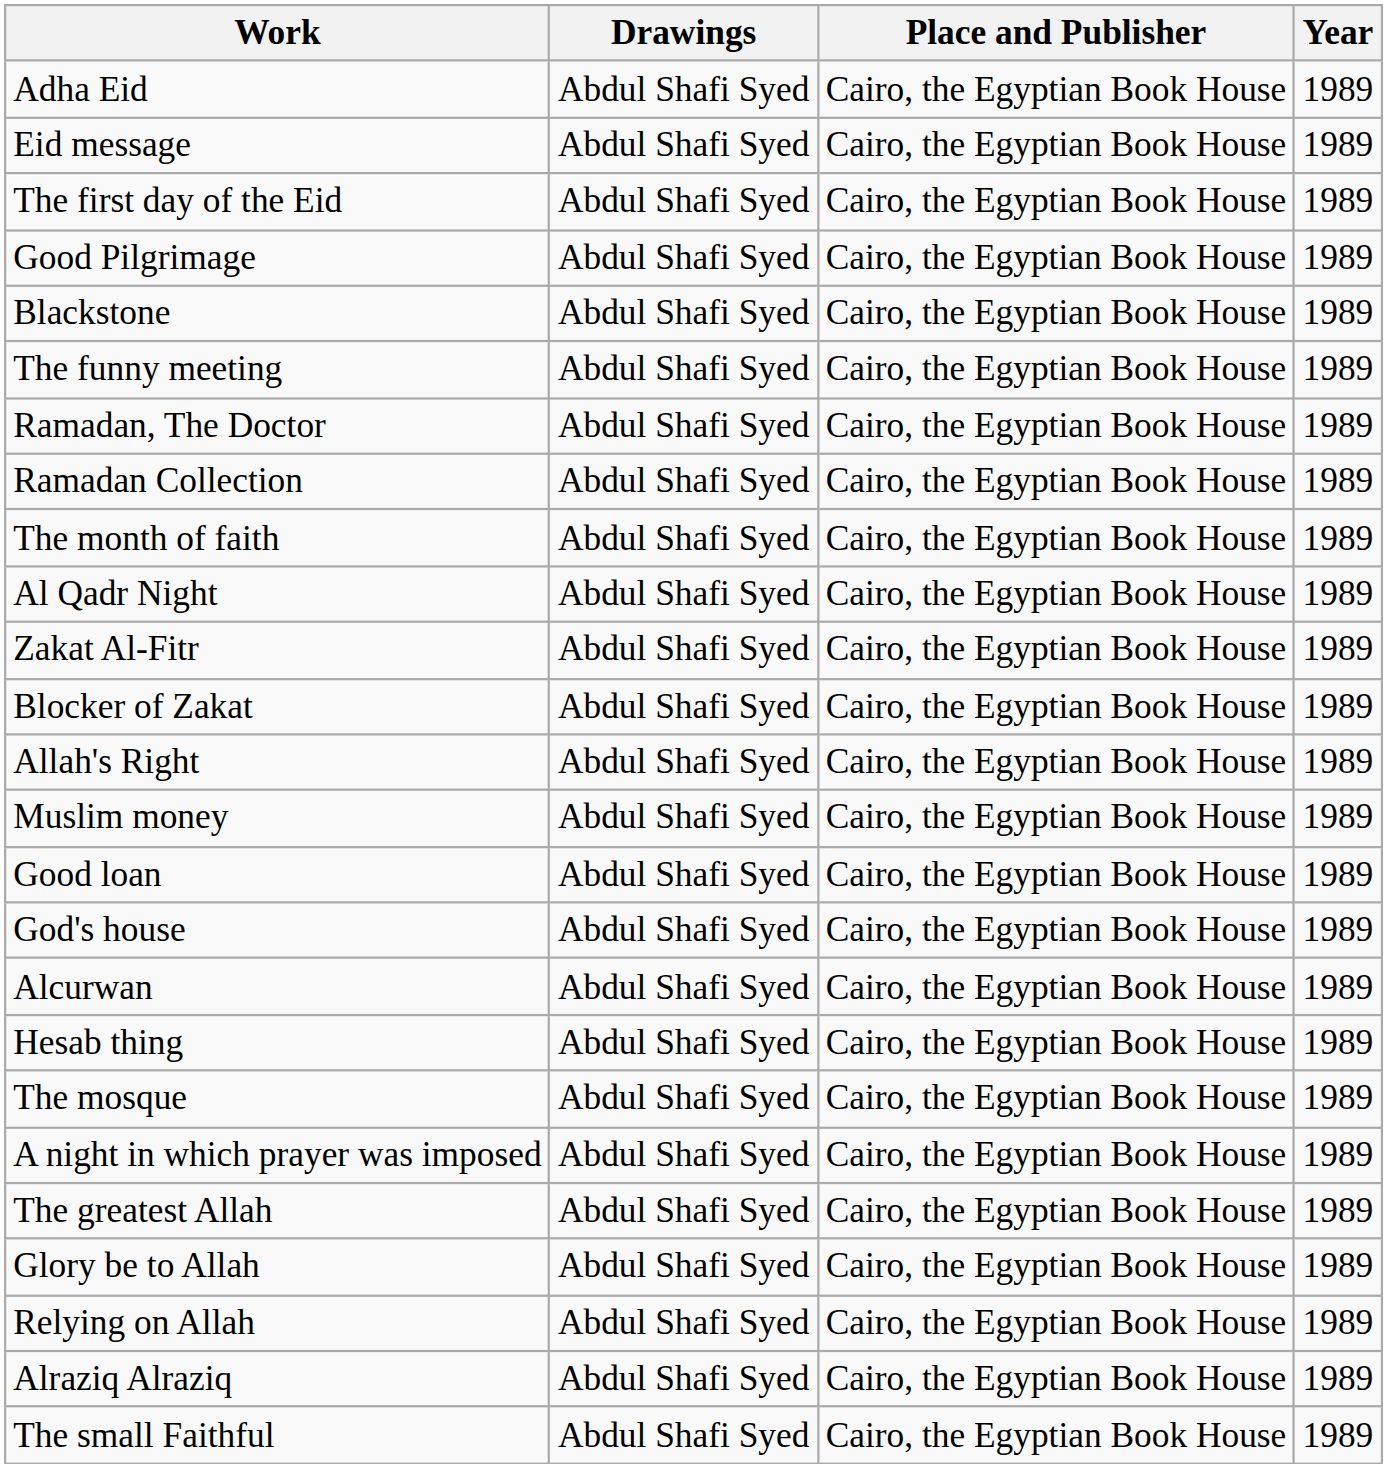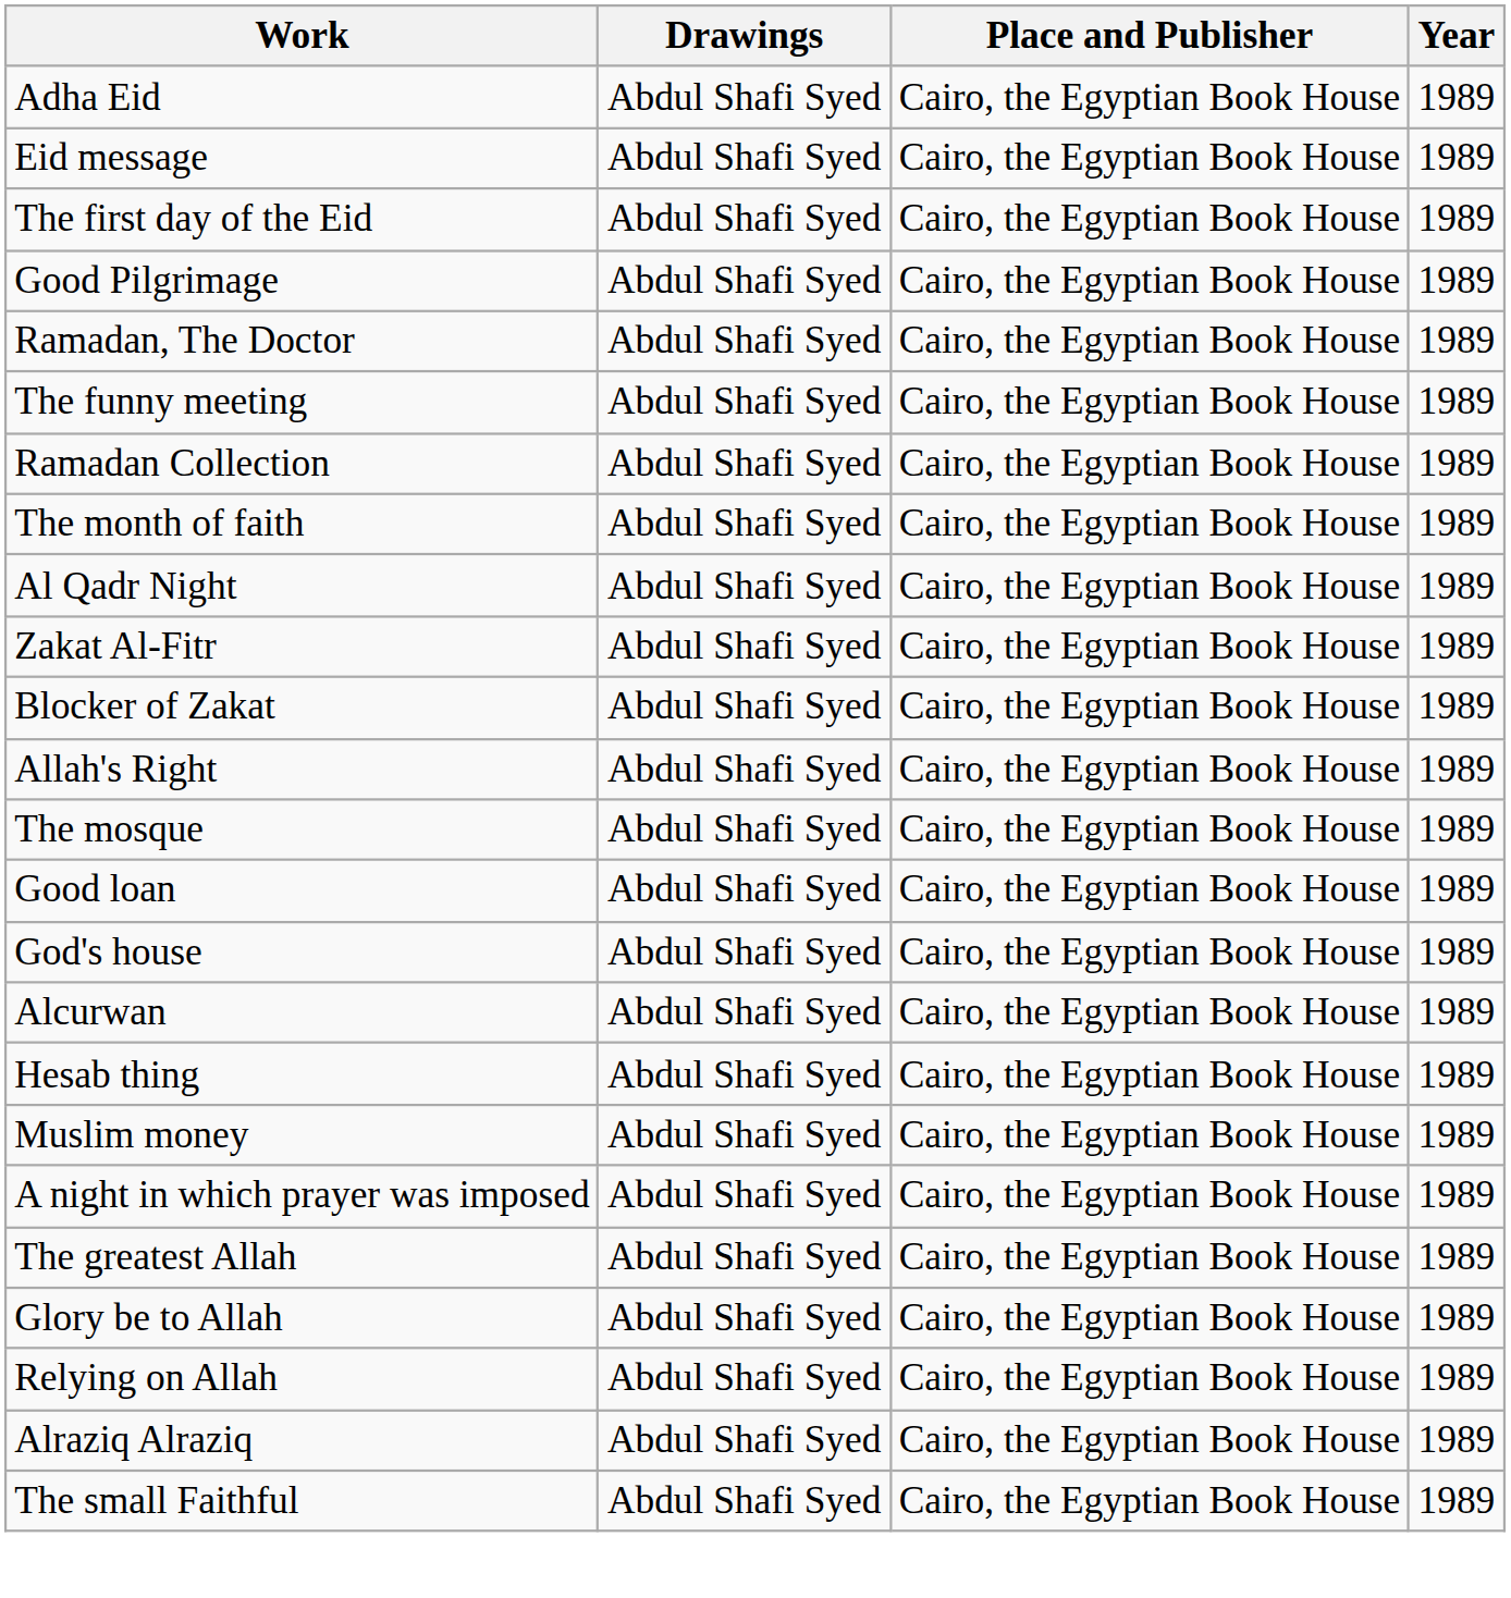 <table class="wikitable">
 <tr>
 <th>Work</th>
 <th>Drawings</th>
 <th>Place and Publisher</th>
 <th>Year</th>
 </tr>
 <tr>
 <td>Adha Eid</td>
 <td>Abdul Shafi Syed</td>
 <td>Cairo, the Egyptian Book House</td>
 <td>1989</td>
 </tr>
 <tr>
 <td>Eid message</td>
 <td>Abdul Shafi Syed</td>
 <td>Cairo, the Egyptian Book House</td>
 <td>1989</td>
 </tr>
 <tr>
 <td>The first day of the Eid</td>
 <td>Abdul Shafi Syed</td>
 <td>Cairo, the Egyptian Book House</td>
 <td>1989</td>
 </tr>
 <tr>
 <td>Good Pilgrimage</td>
 <td>Abdul Shafi Syed</td>
 <td>Cairo, the Egyptian Book House</td>
 <td>1989</td>
 </tr>
 <tr>
-<td>Blackstone</td>
+<td>Ramadan, The Doctor</td>
 <td>Abdul Shafi Syed</td>
 <td>Cairo, the Egyptian Book House</td>
 <td>1989</td>
 </tr>
 <tr>
 <td>The funny meeting</td>
-<td>Abdul Shafi Syed</td>
-<td>Cairo, the Egyptian Book House</td>
-<td>1989</td>
-</tr>
-<tr>
-<td>Ramadan, The Doctor</td>
 <td>Abdul Shafi Syed</td>
 <td>Cairo, the Egyptian Book House</td>
 <td>1989</td>
 </tr>
 <tr>
 <td>Ramadan Collection</td>
 <td>Abdul Shafi Syed</td>
 <td>Cairo, the Egyptian Book House</td>
 <td>1989</td>
 </tr>
 <tr>
 <td>The month of faith</td>
 <td>Abdul Shafi Syed</td>
 <td>Cairo, the Egyptian Book House</td>
 <td>1989</td>
 </tr>
 <tr>
 <td>Al Qadr Night</td>
 <td>Abdul Shafi Syed</td>
 <td>Cairo, the Egyptian Book House</td>
 <td>1989</td>
 </tr>
 <tr>
 <td>Zakat Al-Fitr</td>
 <td>Abdul Shafi Syed</td>
 <td>Cairo, the Egyptian Book House</td>
 <td>1989</td>
 </tr>
 <tr>
 <td>Blocker of Zakat</td>
 <td>Abdul Shafi Syed</td>
 <td>Cairo, the Egyptian Book House</td>
 <td>1989</td>
 </tr>
 <tr>
 <td>Allah's Right</td>
 <td>Abdul Shafi Syed</td>
 <td>Cairo, the Egyptian Book House</td>
 <td>1989</td>
 </tr>
 <tr>
-<td>Muslim money</td>
+<td>The mosque</td>
 <td>Abdul Shafi Syed</td>
 <td>Cairo, the Egyptian Book House</td>
 <td>1989</td>
 </tr>
 <tr>
 <td>Good loan</td>
 <td>Abdul Shafi Syed</td>
 <td>Cairo, the Egyptian Book House</td>
 <td>1989</td>
 </tr>
 <tr>
 <td>God's house</td>
 <td>Abdul Shafi Syed</td>
 <td>Cairo, the Egyptian Book House</td>
 <td>1989</td>
 </tr>
 <tr>
 <td>Alcurwan</td>
 <td>Abdul Shafi Syed</td>
 <td>Cairo, the Egyptian Book House</td>
 <td>1989</td>
 </tr>
 <tr>
 <td>Hesab thing</td>
 <td>Abdul Shafi Syed</td>
 <td>Cairo, the Egyptian Book House</td>
 <td>1989</td>
 </tr>
 <tr>
-<td>The mosque</td>
+<td>Muslim money</td>
 <td>Abdul Shafi Syed</td>
 <td>Cairo, the Egyptian Book House</td>
 <td>1989</td>
 </tr>
 <tr>
 <td>A night in which prayer was imposed</td>
 <td>Abdul Shafi Syed</td>
 <td>Cairo, the Egyptian Book House</td>
 <td>1989</td>
 </tr>
 <tr>
 <td>The greatest Allah</td>
 <td>Abdul Shafi Syed</td>
 <td>Cairo, the Egyptian Book House</td>
 <td>1989</td>
 </tr>
 <tr>
 <td>Glory be to Allah</td>
 <td>Abdul Shafi Syed</td>
 <td>Cairo, the Egyptian Book House</td>
 <td>1989</td>
 </tr>
 <tr>
 <td>Relying on Allah</td>
 <td>Abdul Shafi Syed</td>
 <td>Cairo, the Egyptian Book House</td>
 <td>1989</td>
 </tr>
 <tr>
 <td>Alraziq Alraziq</td>
 <td>Abdul Shafi Syed</td>
 <td>Cairo, the Egyptian Book House</td>
 <td>1989</td>
 </tr>
 <tr>
 <td>The small Faithful</td>
 <td>Abdul Shafi Syed</td>
 <td>Cairo, the Egyptian Book House</td>
 <td>1989</td>
 </tr>
 </table>
